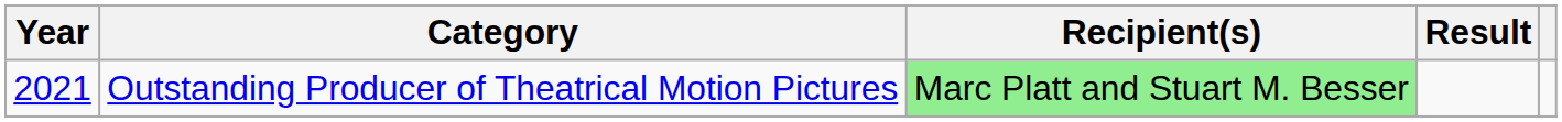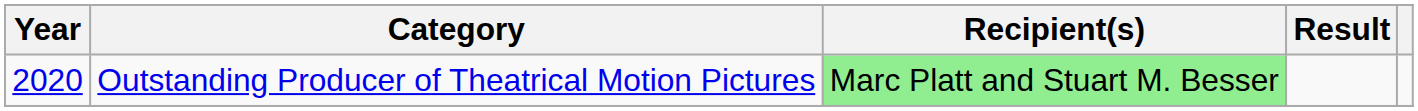 <table class="wikitable unsortable plainrowheaders">
 <tr>
 <th scope="col">Year</th>
 <th scope="col">Category</th>
 <th scope="col">Recipient(s)</th>
 <th scope="col">Result</th>
 <th scope="col" class="unsortable"></th>
 </tr>
 <tr>
-<td><a href='#'>2021</a></td>
+<td><a href='#'>2020</a></td>
 <td><a href='#'>Outstanding Producer of Theatrical Motion Pictures</a></td>
 <td style="background: lightgreen;">Marc Platt and Stuart M. Besser</td>
 <td></td>
 <td align="center"></td>
 </tr>
 <tr>
 </tr>
 </table>
